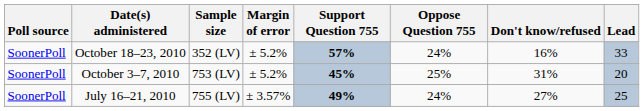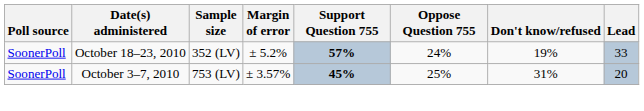 <table class="wikitable sortable" style="font-size:90%;text-align:center;">
 <tr valign=bottom>
 <th>Poll source</th>
 <th>Date(s)<br>administered</th>
 <th data-sort-type="number">Sample<br>size</th>
 <th>Margin<br>of error</th>
 <th style="width:100px;">Support<br>Question 755</th>
 <th style="width:100px;">Oppose<br>Question 755</th>
 <th>Don't know/refused</th>
 <th>Lead</th>
 </tr>
 <tr>
 <td style="text-align:left;"><a href='#'>SoonerPoll</a></td>
 <td data-sort-value="2010-10-23">October 18–23, 2010</td>
 <td>352 (LV)</td>
 <td>± 5.2%</td>
 <td style="background: #B6C8D9;"><strong>57%</strong></td>
 <td>24%</td>
-<td>16%</td>
+<td>19%</td>
 <td style="background: #B6C8D9;">33</td>
 </tr>
 <tr>
 <td style="text-align:left;"><a href='#'>SoonerPoll</a></td>
 <td data-sort-value="2010-10-07">October 3–7, 2010</td>
 <td>753 (LV)</td>
-<td>± 5.2%</td>
+<td>± 3.57%</td>
 <td style="background: #B6C8D9;"><strong>45%</strong></td>
 <td>25%</td>
 <td>31%</td>
 <td style="background: #B6C8D9;">20</td>
 </tr>
-<tr>
-<td style="text-align:left;"><a href='#'>SoonerPoll</a></td>
-<td data-sort-value="2010-07-21">July 16–21, 2010</td>
-<td>755 (LV)</td>
-<td>± 3.57%</td>
-<td style="background: #B6C8D9;"><strong>49%</strong></td>
-<td>24%</td>
-<td>27%</td>
-<td style="background: #B6C8D9;">25</td>
-</tr>
 </table>
